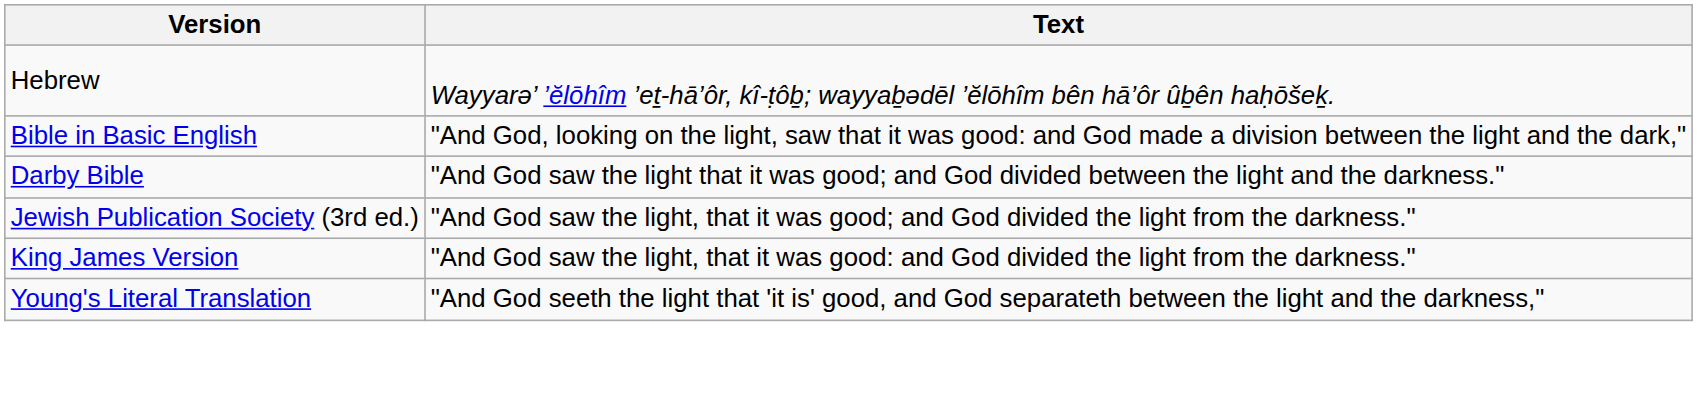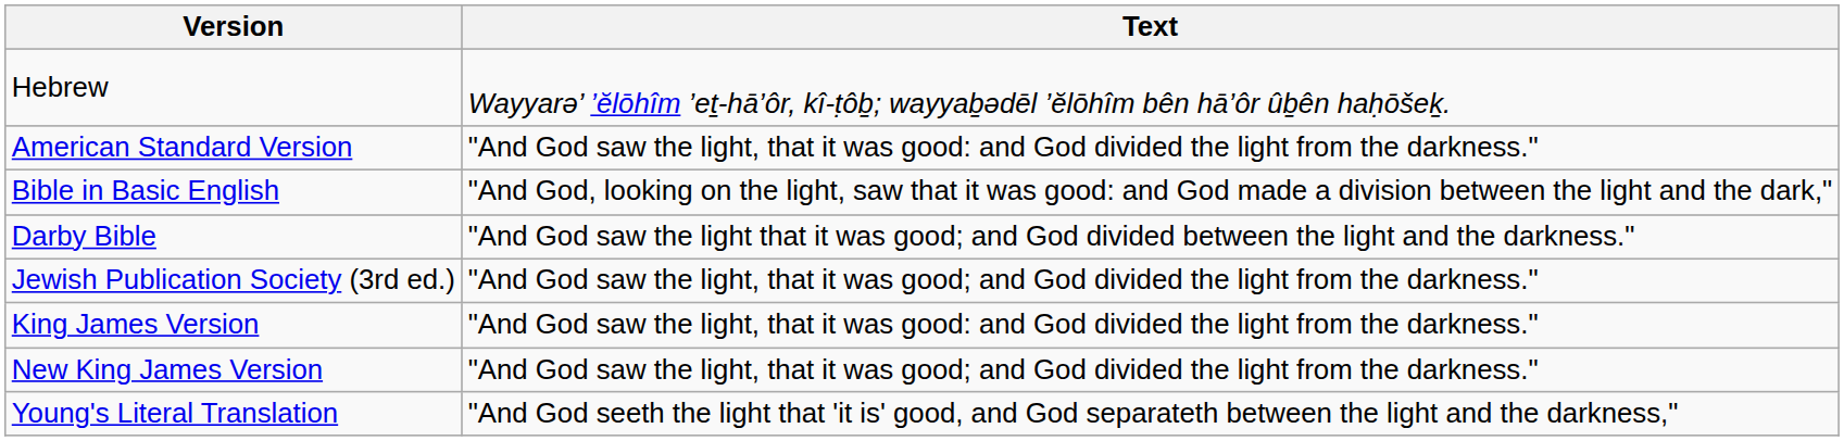 <table class="wikitable">
 <tr>
 <th>Version</th>
 <th>Text</th>
 </tr>
 <tr>
 <td>Hebrew</td>
 <td><br><em>Wayyarə’ <a href='#'>’ĕlōhîm</a> ’eṯ-hā’ôr, kî-ṭôḇ; wayyaḇədēl ’ĕlōhîm bên hā’ôr ûḇên haḥōšeḵ.</em></td>
+</tr>
+<tr>
+<td><a href='#'>American Standard Version</a></td>
+<td>"And God saw the light, that it was good: and God divided the light from the darkness."</td>
 </tr>
 <tr>
 <td><a href='#'>Bible in Basic English</a></td>
 <td>"And God, looking on the light, saw that it was good: and God made a division between the light and the dark,"</td>
 </tr>
 <tr>
 <td><a href='#'>Darby Bible</a></td>
 <td>"And God saw the light that it was good; and God divided between the light and the darkness."</td>
 </tr>
 <tr>
 <td><a href='#'>Jewish Publication Society</a> (3rd ed.)</td>
 <td>"And God saw the light, that it was good; and God divided the light from the darkness."</td>
 </tr>
 <tr>
 <td><a href='#'>King James Version</a></td>
 <td>"And God saw the light, that it was good: and God divided the light from the darkness."</td>
 </tr>
 <tr>
+<td><a href='#'>New King James Version</a></td>
+<td>"And God saw the light, that it was good; and God divided the light from the darkness."</td>
+</tr>
+<tr>
 <td><a href='#'>Young's Literal Translation</a></td>
 <td>"And God seeth the light that 'it is' good, and God separateth between the light and the darkness,"</td>
 </tr>
 </table>
